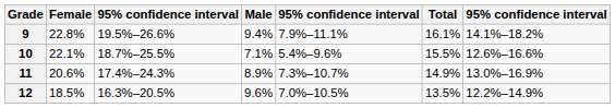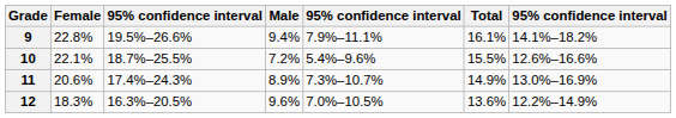 <table class="wikitable">
 <tr>
 <th>Grade</th>
 <th>Female</th>
 <th>95% confidence interval</th>
 <th>Male</th>
 <th>95% confidence interval</th>
 <th>Total</th>
 <th>95% confidence interval</th>
 </tr>
 <tr>
 <th>9</th>
 <td>22.8%</td>
 <td>19.5%–26.6%</td>
 <td>9.4%</td>
 <td>7.9%–11.1%</td>
 <td>16.1%</td>
 <td>14.1%–18.2%</td>
 </tr>
 <tr>
 <th>10</th>
 <td>22.1%</td>
 <td>18.7%–25.5%</td>
-<td>7.1%</td>
+<td>7.2%</td>
 <td>5.4%–9.6%</td>
 <td>15.5%</td>
 <td>12.6%–16.6%</td>
 </tr>
 <tr>
 <th>11</th>
 <td>20.6%</td>
 <td>17.4%–24.3%</td>
 <td>8.9%</td>
 <td>7.3%–10.7%</td>
 <td>14.9%</td>
 <td>13.0%–16.9%</td>
 </tr>
 <tr>
 <th>12</th>
-<td>18.5%</td>
+<td>18.3%</td>
 <td>16.3%–20.5%</td>
 <td>9.6%</td>
 <td>7.0%–10.5%</td>
-<td>13.5%</td>
+<td>13.6%</td>
 <td>12.2%–14.9%</td>
 </tr>
 </table>
